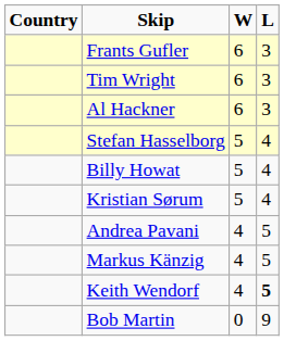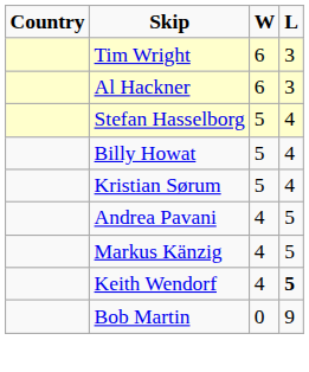 <table class="wikitable">
 <tr align=center>
 <td><strong>Country</strong></td>
 <td><strong>Skip</strong></td>
 <td><strong>W</strong></td>
 <td><strong>L</strong></td>
-</tr>
-<tr bgcolor=#ffffcc>
-<td></td>
-<td><a href='#'>Frants Gufler</a></td>
-<td>6</td>
-<td>3</td>
 </tr>
 <tr bgcolor=#ffffcc>
 <td></td>
 <td><a href='#'>Tim Wright</a></td>
 <td>6</td>
 <td>3</td>
 </tr>
 <tr bgcolor=#ffffcc>
 <td></td>
 <td><a href='#'>Al Hackner</a></td>
 <td>6</td>
 <td>3</td>
 </tr>
 <tr bgcolor=#ffffcc>
 <td></td>
 <td><a href='#'>Stefan Hasselborg</a></td>
 <td>5</td>
 <td>4</td>
 </tr>
 <tr>
 <td></td>
 <td><a href='#'>Billy Howat</a></td>
 <td>5</td>
 <td>4</td>
 </tr>
 <tr>
 <td></td>
 <td><a href='#'>Kristian Sørum</a></td>
 <td>5</td>
 <td>4</td>
 </tr>
 <tr>
 <td></td>
 <td><a href='#'>Andrea Pavani</a></td>
 <td>4</td>
 <td>5</td>
 </tr>
 <tr>
 <td></td>
 <td><a href='#'>Markus Känzig</a></td>
 <td>4</td>
 <td>5</td>
 </tr>
 <tr>
 <td></td>
 <td><a href='#'>Keith Wendorf</a></td>
 <td>4</td>
 <td><strong>5</strong></td>
 </tr>
 <tr>
 <td></td>
 <td><a href='#'>Bob Martin</a></td>
 <td>0</td>
 <td>9</td>
 </tr>
 </table>
